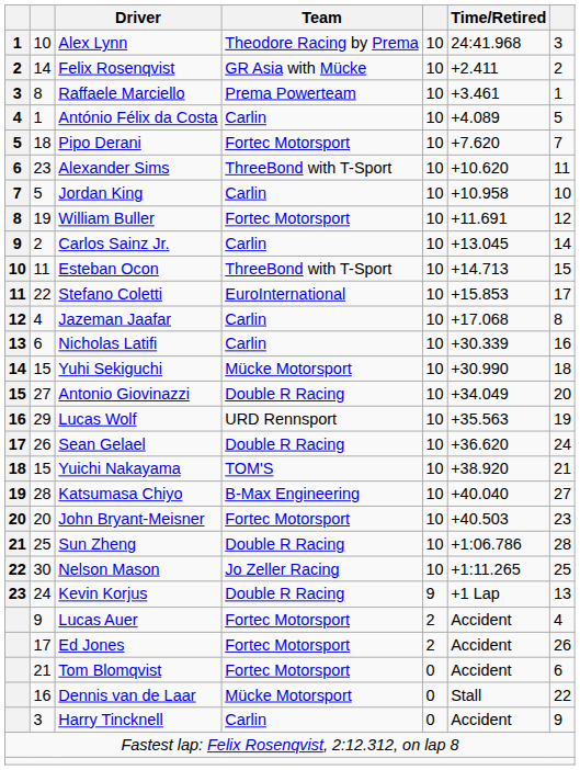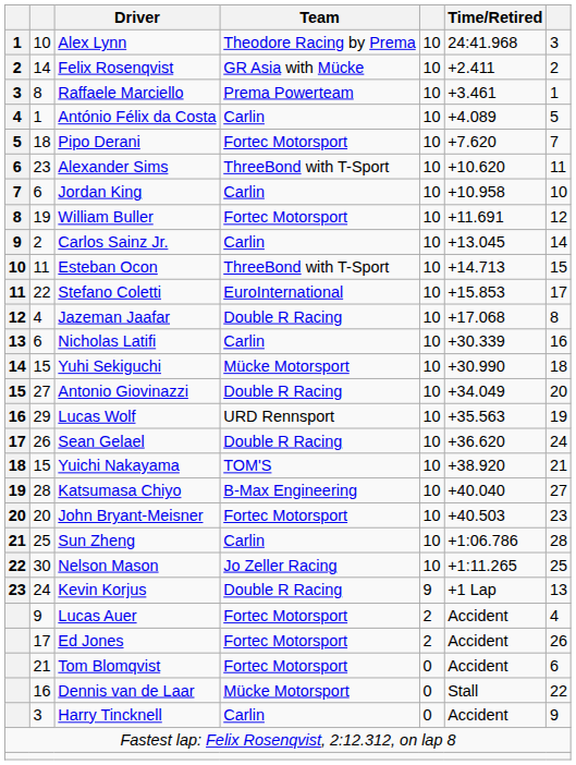 <table class="wikitable" style="font-size: 95%;">
 <tr>
 <th scope="col"></th>
 <th scope="col"></th>
 <th scope="col">Driver</th>
 <th scope="col">Team</th>
 <th scope="col"></th>
 <th scope="col">Time/Retired</th>
 <th scope="col"></th>
 </tr>
 <tr>
 <th scope="row">1</th>
 <td>10</td>
 <td> <a href='#'>Alex Lynn</a></td>
 <td><a href='#'>Theodore Racing</a> by <a href='#'>Prema</a></td>
 <td>10</td>
 <td>24:41.968</td>
 <td>3</td>
 </tr>
 <tr>
 <th scope="row">2</th>
 <td>14</td>
 <td> <a href='#'>Felix Rosenqvist</a></td>
 <td><a href='#'>GR Asia</a> with <a href='#'>Mücke</a></td>
 <td>10</td>
 <td>+2.411</td>
 <td>2</td>
 </tr>
 <tr>
 <th scope="row">3</th>
 <td>8</td>
 <td> <a href='#'>Raffaele Marciello</a></td>
 <td><a href='#'>Prema Powerteam</a></td>
 <td>10</td>
 <td>+3.461</td>
 <td>1</td>
 </tr>
 <tr>
 <th scope="row">4</th>
 <td>1</td>
 <td> <a href='#'>António Félix da Costa</a></td>
 <td><a href='#'>Carlin</a></td>
 <td>10</td>
 <td>+4.089</td>
 <td>5</td>
 </tr>
 <tr>
 <th scope="row">5</th>
 <td>18</td>
 <td> <a href='#'>Pipo Derani</a></td>
 <td><a href='#'>Fortec Motorsport</a></td>
 <td>10</td>
 <td>+7.620</td>
 <td>7</td>
 </tr>
 <tr>
 <th scope="row">6</th>
 <td>23</td>
 <td> <a href='#'>Alexander Sims</a></td>
 <td><a href='#'>ThreeBond</a> with T-Sport</td>
 <td>10</td>
 <td>+10.620</td>
 <td>11</td>
 </tr>
 <tr>
 <th scope="row">7</th>
-<td>5</td>
+<td>6</td>
 <td> <a href='#'>Jordan King</a></td>
 <td><a href='#'>Carlin</a></td>
 <td>10</td>
 <td>+10.958</td>
 <td>10</td>
 </tr>
 <tr>
 <th scope="row">8</th>
 <td>19</td>
 <td> <a href='#'>William Buller</a></td>
 <td><a href='#'>Fortec Motorsport</a></td>
 <td>10</td>
 <td>+11.691</td>
 <td>12</td>
 </tr>
 <tr>
 <th scope="row">9</th>
 <td>2</td>
 <td> <a href='#'>Carlos Sainz Jr.</a></td>
 <td><a href='#'>Carlin</a></td>
 <td>10</td>
 <td>+13.045</td>
 <td>14</td>
 </tr>
 <tr>
 <th scope="row">10</th>
 <td>11</td>
 <td> <a href='#'>Esteban Ocon</a></td>
 <td><a href='#'>ThreeBond</a> with T-Sport</td>
 <td>10</td>
 <td>+14.713</td>
 <td>15</td>
 </tr>
 <tr>
 <th scope="row">11</th>
 <td>22</td>
 <td> <a href='#'>Stefano Coletti</a></td>
 <td><a href='#'>EuroInternational</a></td>
 <td>10</td>
 <td>+15.853</td>
 <td>17</td>
 </tr>
 <tr>
 <th scope="row">12</th>
 <td>4</td>
 <td> <a href='#'>Jazeman Jaafar</a></td>
-<td><a href='#'>Carlin</a></td>
+<td><a href='#'>Double R Racing</a></td>
 <td>10</td>
 <td>+17.068</td>
 <td>8</td>
 </tr>
 <tr>
 <th scope="row">13</th>
 <td>6</td>
 <td> <a href='#'>Nicholas Latifi</a></td>
 <td><a href='#'>Carlin</a></td>
 <td>10</td>
 <td>+30.339</td>
 <td>16</td>
 </tr>
 <tr>
 <th scope="row">14</th>
 <td>15</td>
 <td> <a href='#'>Yuhi Sekiguchi</a></td>
 <td><a href='#'>Mücke Motorsport</a></td>
 <td>10</td>
 <td>+30.990</td>
 <td>18</td>
 </tr>
 <tr>
 <th scope="row">15</th>
 <td>27</td>
 <td> <a href='#'>Antonio Giovinazzi</a></td>
 <td><a href='#'>Double R Racing</a></td>
 <td>10</td>
 <td>+34.049</td>
 <td>20</td>
 </tr>
 <tr>
 <th scope="row">16</th>
 <td>29</td>
 <td> <a href='#'>Lucas Wolf</a></td>
 <td>URD Rennsport</td>
 <td>10</td>
 <td>+35.563</td>
 <td>19</td>
 </tr>
 <tr>
 <th scope="row">17</th>
 <td>26</td>
 <td> <a href='#'>Sean Gelael</a></td>
 <td><a href='#'>Double R Racing</a></td>
 <td>10</td>
 <td>+36.620</td>
 <td>24</td>
 </tr>
 <tr>
 <th scope="row">18</th>
 <td>15</td>
 <td> <a href='#'>Yuichi Nakayama</a></td>
 <td><a href='#'>TOM'S</a></td>
 <td>10</td>
 <td>+38.920</td>
 <td>21</td>
 </tr>
 <tr>
 <th scope="row">19</th>
 <td>28</td>
 <td> <a href='#'>Katsumasa Chiyo</a></td>
 <td><a href='#'>B-Max Engineering</a></td>
 <td>10</td>
 <td>+40.040</td>
 <td>27</td>
 </tr>
 <tr>
 <th scope="row">20</th>
 <td>20</td>
 <td> <a href='#'>John Bryant-Meisner</a></td>
 <td><a href='#'>Fortec Motorsport</a></td>
 <td>10</td>
 <td>+40.503</td>
 <td>23</td>
 </tr>
 <tr>
 <th scope="row">21</th>
 <td>25</td>
 <td> <a href='#'>Sun Zheng</a></td>
-<td><a href='#'>Double R Racing</a></td>
+<td><a href='#'>Carlin</a></td>
 <td>10</td>
 <td>+1:06.786</td>
 <td>28</td>
 </tr>
 <tr>
 <th scope="row">22</th>
 <td>30</td>
 <td> <a href='#'>Nelson Mason</a></td>
 <td><a href='#'>Jo Zeller Racing</a></td>
 <td>10</td>
 <td>+1:11.265</td>
 <td>25</td>
 </tr>
 <tr>
 <th scope="row">23</th>
 <td>24</td>
 <td> <a href='#'>Kevin Korjus</a></td>
 <td><a href='#'>Double R Racing</a></td>
 <td>9</td>
 <td>+1 Lap</td>
 <td>13</td>
 </tr>
 <tr>
 <th scope="row"></th>
 <td>9</td>
 <td> <a href='#'>Lucas Auer</a></td>
 <td><a href='#'>Fortec Motorsport</a></td>
 <td>2</td>
 <td>Accident</td>
 <td>4</td>
 </tr>
 <tr>
 <th scope="row"></th>
 <td>17</td>
 <td> <a href='#'>Ed Jones</a></td>
 <td><a href='#'>Fortec Motorsport</a></td>
 <td>2</td>
 <td>Accident</td>
 <td>26</td>
 </tr>
 <tr>
 <th scope="row"></th>
 <td>21</td>
 <td> <a href='#'>Tom Blomqvist</a></td>
 <td><a href='#'>Fortec Motorsport</a></td>
 <td>0</td>
 <td>Accident</td>
 <td>6</td>
 </tr>
 <tr>
 <th scope="row"></th>
 <td>16</td>
 <td> <a href='#'>Dennis van de Laar</a></td>
 <td><a href='#'>Mücke Motorsport</a></td>
 <td>0</td>
 <td>Stall</td>
 <td>22</td>
 </tr>
 <tr>
 <th scope="row"></th>
 <td>3</td>
 <td> <a href='#'>Harry Tincknell</a></td>
 <td><a href='#'>Carlin</a></td>
 <td>0</td>
 <td>Accident</td>
 <td>9</td>
 </tr>
 <tr>
 <td colspan=7 align=center><em>Fastest lap: <a href='#'>Felix Rosenqvist</a>, 2:12.312,  on lap 8</em></td>
 </tr>
 <tr>
 <td colspan=7></td>
 </tr>
 </table>
